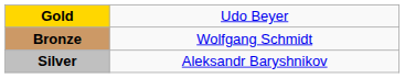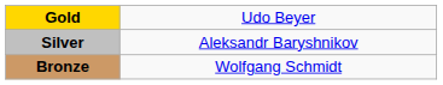 <table class="wikitable" style="text-align:center; " width="35%">
 <tr>
 <td bgcolor="gold"><strong>Gold</strong></td>
 <td><a href='#'>Udo Beyer</a><br>  <small><em></em></small></td>
 </tr>
 <tr>
+<td bgcolor="silver"><strong>Silver</strong></td>
+<td><a href='#'>Aleksandr Baryshnikov</a><br>  <small><em></em></small></td>
+</tr>
+<tr>
 <td bgcolor="CC9966"><strong>Bronze</strong></td>
 <td><a href='#'>Wolfgang Schmidt</a><br>  <small><em></em></small></td>
 </tr>
-<tr>
-<td bgcolor="silver"><strong>Silver</strong></td>
-<td><a href='#'>Aleksandr Baryshnikov</a><br>  <small><em></em></small></td>
-</tr>
 </table>
